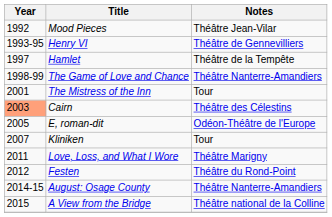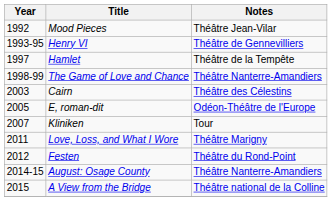 <table class="wikitable">
 <tr>
 <th>Year</th>
 <th>Title</th>
 <th>Notes</th>
 </tr>
 <tr>
 <td>1992</td>
 <td><em>Mood Pieces</em></td>
 <td>Théâtre Jean-Vilar</td>
 </tr>
 <tr>
 <td>1993-95</td>
 <td><em><a href='#'>Henry VI</a></em></td>
 <td><a href='#'>Théâtre de Gennevilliers</a></td>
 </tr>
 <tr>
 <td>1997</td>
 <td><em><a href='#'>Hamlet</a></em></td>
 <td>Théâtre de la Tempête</td>
 </tr>
 <tr>
 <td>1998-99</td>
 <td><em><a href='#'>The Game of Love and Chance</a></em></td>
 <td><a href='#'>Théâtre Nanterre-Amandiers</a></td>
 </tr>
 <tr>
-<td>2001</td>
-<td><em><a href='#'>The Mistress of the Inn</a></em></td>
-<td>Tour</td>
-</tr>
-<tr>
-<td style="background: lightsalmon;">2003</td>
+<td>2003</td>
 <td><em>Cairn</em></td>
 <td><a href='#'>Théâtre des Célestins</a></td>
 </tr>
 <tr>
 <td>2005</td>
 <td><em>E, roman-dit</em></td>
 <td><a href='#'>Odéon-Théâtre de l'Europe</a></td>
 </tr>
 <tr>
 <td>2007</td>
 <td><em>Kliniken</em></td>
 <td>Tour</td>
 </tr>
 <tr>
 <td>2011</td>
 <td><em><a href='#'>Love, Loss, and What I Wore</a></em></td>
 <td><a href='#'>Théâtre Marigny</a></td>
 </tr>
 <tr>
 <td>2012</td>
 <td><em><a href='#'>Festen</a></em></td>
 <td><a href='#'>Théâtre du Rond-Point</a></td>
 </tr>
 <tr>
 <td>2014-15</td>
 <td><em><a href='#'>August: Osage County</a></em></td>
 <td><a href='#'>Théâtre Nanterre-Amandiers</a></td>
 </tr>
 <tr>
 <td>2015</td>
 <td><em><a href='#'>A View from the Bridge</a></em></td>
 <td><a href='#'>Théâtre national de la Colline</a></td>
 </tr>
 <tr>
 </tr>
 </table>
